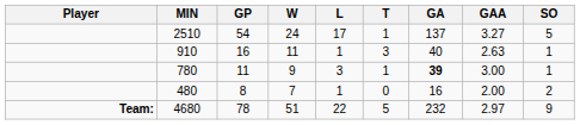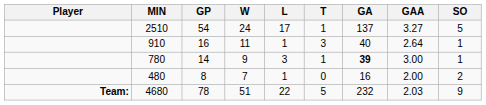 <table class="wikitable sortable" width="60%">
 <tr>
 <th bgcolor="#DDDDFF" width="10%">Player</th>
 <th width="3%" bgcolor="#DDDDFF" title="Minutes played">MIN</th>
 <th width="3%" bgcolor="#DDDDFF" title="Games played in">GP</th>
 <th width="3%" bgcolor="#DDDDFF" title="Wins">W</th>
 <th width="3%" bgcolor="#DDDDFF"title="Losses">L</th>
 <th width="3%" bgcolor="#DDDDFF" title="Ties">T</th>
 <th width="3%" bgcolor="#DDDDFF" title="Goals against">GA</th>
 <th width="3%" bgcolor="#DDDDFF" title="Goals against average">GAA</th>
 <th width="3%" bgcolor="#DDDDFF"title="Shut-outs">SO</th>
 </tr>
 <tr align="center">
 <td align="right"></td>
 <td>2510</td>
 <td>54</td>
 <td>24</td>
 <td>17</td>
 <td>1</td>
 <td>137</td>
 <td>3.27</td>
 <td>5</td>
 </tr>
 <tr align="center">
 <td align="right"></td>
 <td>910</td>
 <td>16</td>
 <td>11</td>
 <td>1</td>
 <td>3</td>
 <td>40</td>
-<td>2.63</td>
+<td>2.64</td>
 <td>1</td>
 </tr>
 <tr align="center">
 <td align="right"></td>
 <td>780</td>
-<td>11</td>
+<td>14</td>
 <td>9</td>
 <td>3</td>
 <td>1</td>
 <td><strong>39</strong></td>
 <td>3.00</td>
 <td>1</td>
 </tr>
 <tr align="center">
 <td align="right"></td>
 <td>480</td>
 <td>8</td>
 <td>7</td>
 <td>1</td>
 <td>0</td>
 <td>16</td>
 <td>2.00</td>
 <td>2</td>
 </tr>
 <tr align="center">
 <td align="right"><strong>Team:</strong></td>
 <td>4680</td>
 <td>78</td>
 <td>51</td>
 <td>22</td>
 <td>5</td>
 <td>232</td>
-<td>2.97</td>
+<td>2.03</td>
 <td>9</td>
 </tr>
 </table>
